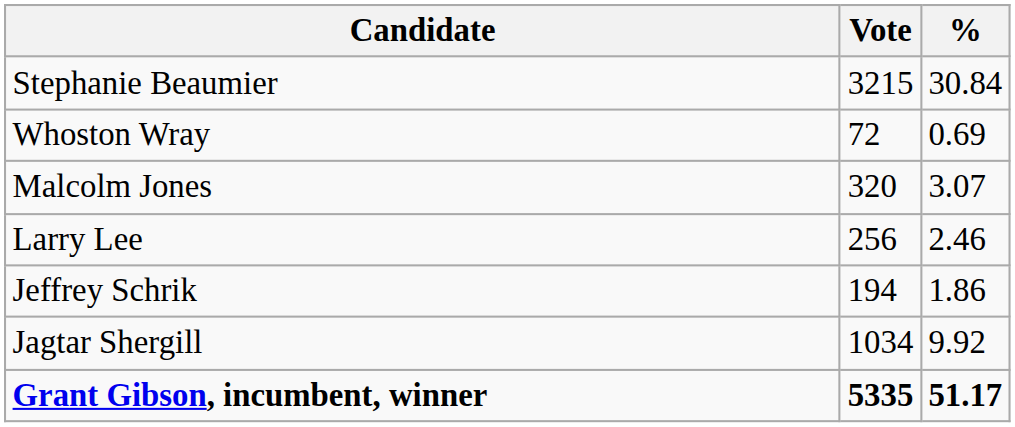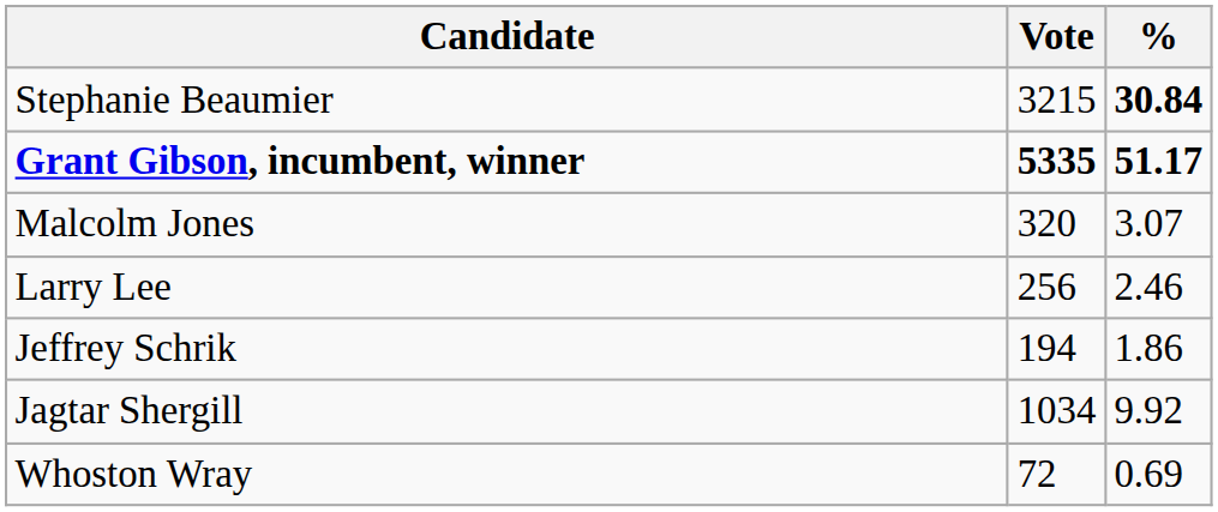 <table class="wikitable">
 <tr>
 <th bgcolor="#DDDDFF" width="400px">Candidate</th>
 <th bgcolor="#DDDDFF">Vote</th>
 <th bgcolor="#DDDDFF">%</th>
 </tr>
 <tr>
 <td>Stephanie Beaumier <small></small></td>
 <td>3215</td>
-<td>30.84</td>
+<td><strong>30.84</strong></td>
 </tr>
 <tr>
-<td>Whoston Wray</td>
-<td>72</td>
-<td>0.69</td>
+<td><strong><a href='#'>Grant Gibson</a>, incumbent, winner</strong></td>
+<td><strong>5335</strong></td>
+<td><strong>51.17</strong></td>
 </tr>
 <tr>
 <td>Malcolm Jones <small></small></td>
 <td>320</td>
 <td>3.07</td>
 </tr>
 <tr>
 <td>Larry Lee <small></small></td>
 <td>256</td>
 <td>2.46</td>
 </tr>
 <tr>
 <td>Jeffrey Schrik <small> </small></td>
 <td>194</td>
 <td>1.86</td>
 </tr>
 <tr>
 <td>Jagtar Shergill <small></small></td>
 <td>1034</td>
 <td>9.92</td>
 </tr>
 <tr>
-<td><strong><a href='#'>Grant Gibson</a>, incumbent, winner</strong></td>
-<td><strong>5335</strong></td>
-<td><strong>51.17</strong></td>
+<td>Whoston Wray</td>
+<td>72</td>
+<td>0.69</td>
 </tr>
 </table>
